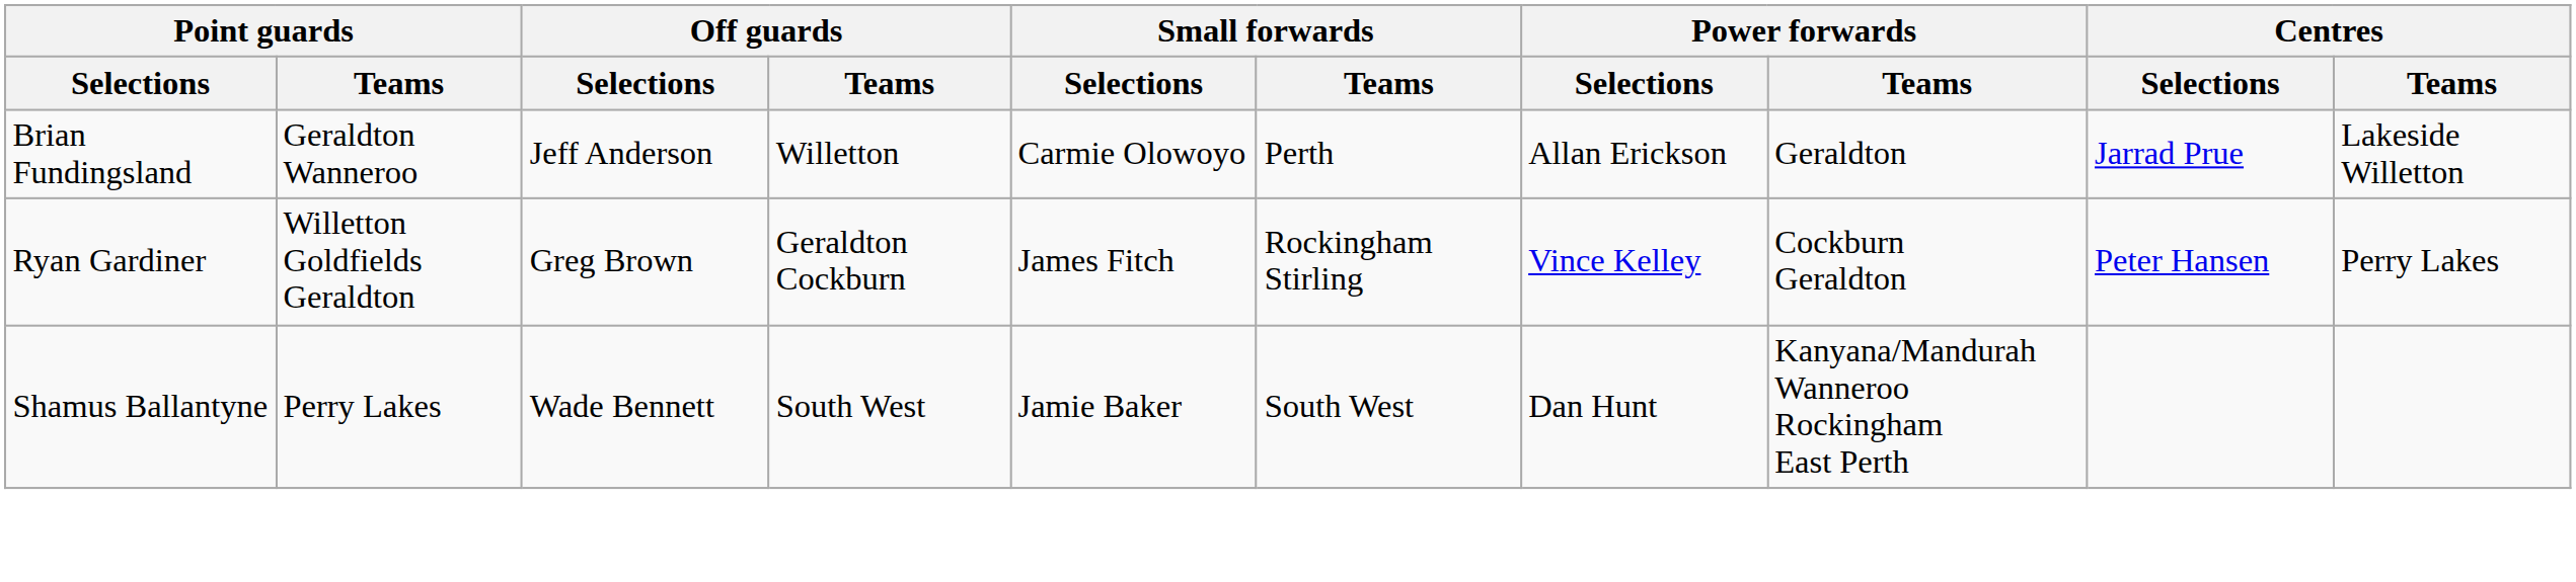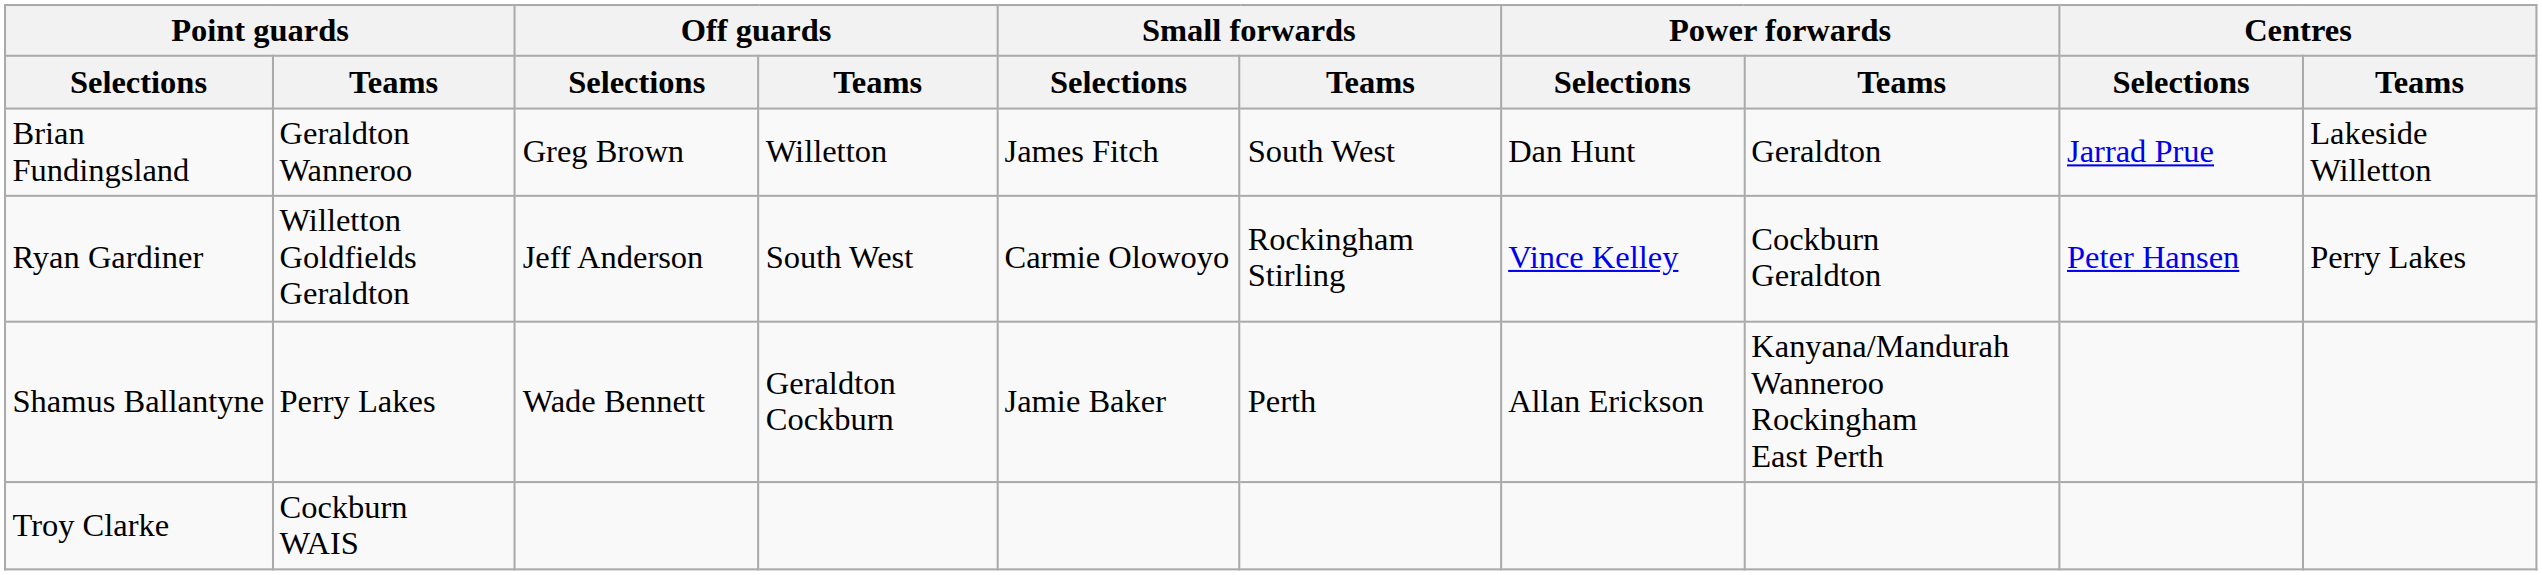 <table class="wikitable">
 <tr>
 <th colspan="2">Point guards</th>
 <th colspan="2">Off guards</th>
 <th colspan="2">Small forwards</th>
 <th colspan="2">Power forwards</th>
 <th colspan="2">Centres</th>
 </tr>
 <tr>
 <th width="180">Selections</th>
 <th width="180">Teams</th>
 <th width="180">Selections</th>
 <th width="180">Teams</th>
 <th width="180">Selections</th>
 <th width="180">Teams</th>
 <th width="180">Selections</th>
 <th width="180">Teams</th>
 <th width="180">Selections</th>
 <th width="180">Teams</th>
 </tr>
 <tr>
 <td>Brian Fundingsland</td>
 <td>Geraldton<br>Wanneroo</td>
-<td>Jeff Anderson</td>
+<td>Greg Brown</td>
 <td>Willetton</td>
-<td>Carmie Olowoyo</td>
-<td>Perth</td>
-<td>Allan Erickson</td>
+<td>James Fitch</td>
+<td>South West</td>
+<td>Dan Hunt</td>
 <td>Geraldton</td>
 <td><a href='#'>Jarrad Prue</a></td>
 <td>Lakeside<br>Willetton</td>
 </tr>
 <tr>
 <td>Ryan Gardiner</td>
 <td>Willetton<br>Goldfields<br>Geraldton</td>
-<td>Greg Brown</td>
-<td>Geraldton<br>Cockburn</td>
-<td>James Fitch</td>
+<td>Jeff Anderson</td>
+<td>South West</td>
+<td>Carmie Olowoyo</td>
 <td>Rockingham<br>Stirling</td>
 <td><a href='#'>Vince Kelley</a></td>
 <td>Cockburn<br>Geraldton</td>
 <td><a href='#'>Peter Hansen</a></td>
 <td>Perry Lakes</td>
 </tr>
 <tr>
 <td>Shamus Ballantyne</td>
 <td>Perry Lakes</td>
 <td>Wade Bennett</td>
-<td>South West</td>
+<td>Geraldton<br>Cockburn</td>
 <td>Jamie Baker</td>
-<td>South West</td>
-<td>Dan Hunt</td>
+<td>Perth</td>
+<td>Allan Erickson</td>
 <td>Kanyana/Mandurah<br>Wanneroo<br>Rockingham<br>East Perth</td>
 <td></td>
 <td></td>
 </tr>
+<tr>
+<td>Troy Clarke</td>
+<td>Cockburn<br>WAIS</td>
+<td></td>
+<td></td>
+<td></td>
+<td></td>
+<td></td>
+<td></td>
+<td></td>
+<td></td>
+</tr>
 </table>
